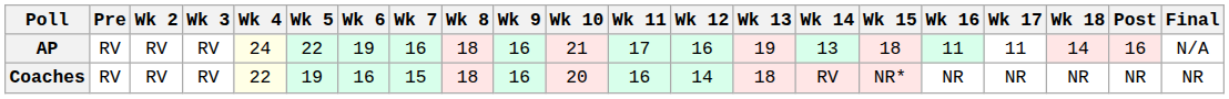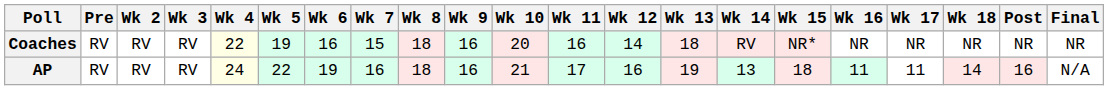 <table class="wikitable" style="white-space:nowrap;text-align:center;">
 <tr>
 <th>Poll</th>
 <th>Pre</th>
 <th>Wk 2</th>
 <th>Wk 3</th>
 <th>Wk 4</th>
 <th>Wk 5</th>
 <th>Wk 6</th>
 <th>Wk 7</th>
 <th>Wk 8</th>
 <th>Wk 9</th>
 <th>Wk 10</th>
 <th>Wk 11</th>
 <th>Wk 12</th>
 <th>Wk 13</th>
 <th>Wk 14</th>
 <th>Wk 15</th>
 <th>Wk 16</th>
 <th>Wk 17</th>
 <th>Wk 18</th>
 <th>Post</th>
 <th>Final</th>
 </tr>
 <tr>
+<th>Coaches</th>
+<td style="background:#FFF;">RV</td>
+<td style="background:#FFF;">RV</td>
+<td style="background:#FFF;">RV</td>
+<td style="background:#FFFFE6;">22</td>
+<td style="background:#D8FFEB;">19</td>
+<td style="background:#D8FFEB;">16</td>
+<td style="background:#D8FFEB;">15</td>
+<td style="background:#FFE6E6;">18</td>
+<td style="background:#D8FFEB;">16</td>
+<td style="background:#FFE6E6;">20</td>
+<td style="background:#D8FFEB;">16</td>
+<td style="background:#D8FFEB;">14</td>
+<td style="background:#FFE6E6;">18</td>
+<td style="background:#FFE6E6;">RV</td>
+<td style="background:#FFE6E6;">NR*</td>
+<td style="background:#FFF;">NR</td>
+<td style="background:#FFF;">NR</td>
+<td style="background:#FFF;">NR</td>
+<td style="background:#FFF;">NR</td>
+<td style="background:#FFF;">NR</td>
+</tr>
+<tr>
 <th>AP</th>
 <td style="background:#FFF;">RV</td>
 <td style="background:#FFF;">RV</td>
 <td style="background:#FFF;">RV</td>
 <td style="background:#FFFFE6;">24</td>
 <td style="background:#D8FFEB;">22</td>
 <td style="background:#D8FFEB;">19</td>
 <td style="background:#D8FFEB;">16</td>
 <td style="background:#FFE6E6;">18</td>
 <td style="background:#D8FFEB;">16</td>
 <td style="background:#FFE6E6;">21</td>
 <td style="background:#D8FFEB;">17</td>
 <td style="background:#D8FFEB;">16</td>
 <td style="background:#FFE6E6;">19</td>
 <td style="background:#D8FFEB;">13</td>
 <td style="background:#FFE6E6;">18</td>
 <td style="background:#D8FFEB;">11</td>
 <td style="background:#FFF;">11</td>
 <td style="background:#FFE6E6;">14</td>
 <td style="background:#FFE6E6;">16</td>
 <td style="background:#FFF;">N/A</td>
 </tr>
-<tr>
-<th>Coaches</th>
-<td style="background:#FFF;">RV</td>
-<td style="background:#FFF;">RV</td>
-<td style="background:#FFF;">RV</td>
-<td style="background:#FFFFE6;">22</td>
-<td style="background:#D8FFEB;">19</td>
-<td style="background:#D8FFEB;">16</td>
-<td style="background:#D8FFEB;">15</td>
-<td style="background:#FFE6E6;">18</td>
-<td style="background:#D8FFEB;">16</td>
-<td style="background:#FFE6E6;">20</td>
-<td style="background:#D8FFEB;">16</td>
-<td style="background:#D8FFEB;">14</td>
-<td style="background:#FFE6E6;">18</td>
-<td style="background:#FFE6E6;">RV</td>
-<td style="background:#FFE6E6;">NR*</td>
-<td style="background:#FFF;">NR</td>
-<td style="background:#FFF;">NR</td>
-<td style="background:#FFF;">NR</td>
-<td style="background:#FFF;">NR</td>
-<td style="background:#FFF;">NR</td>
-</tr>
 </table>
